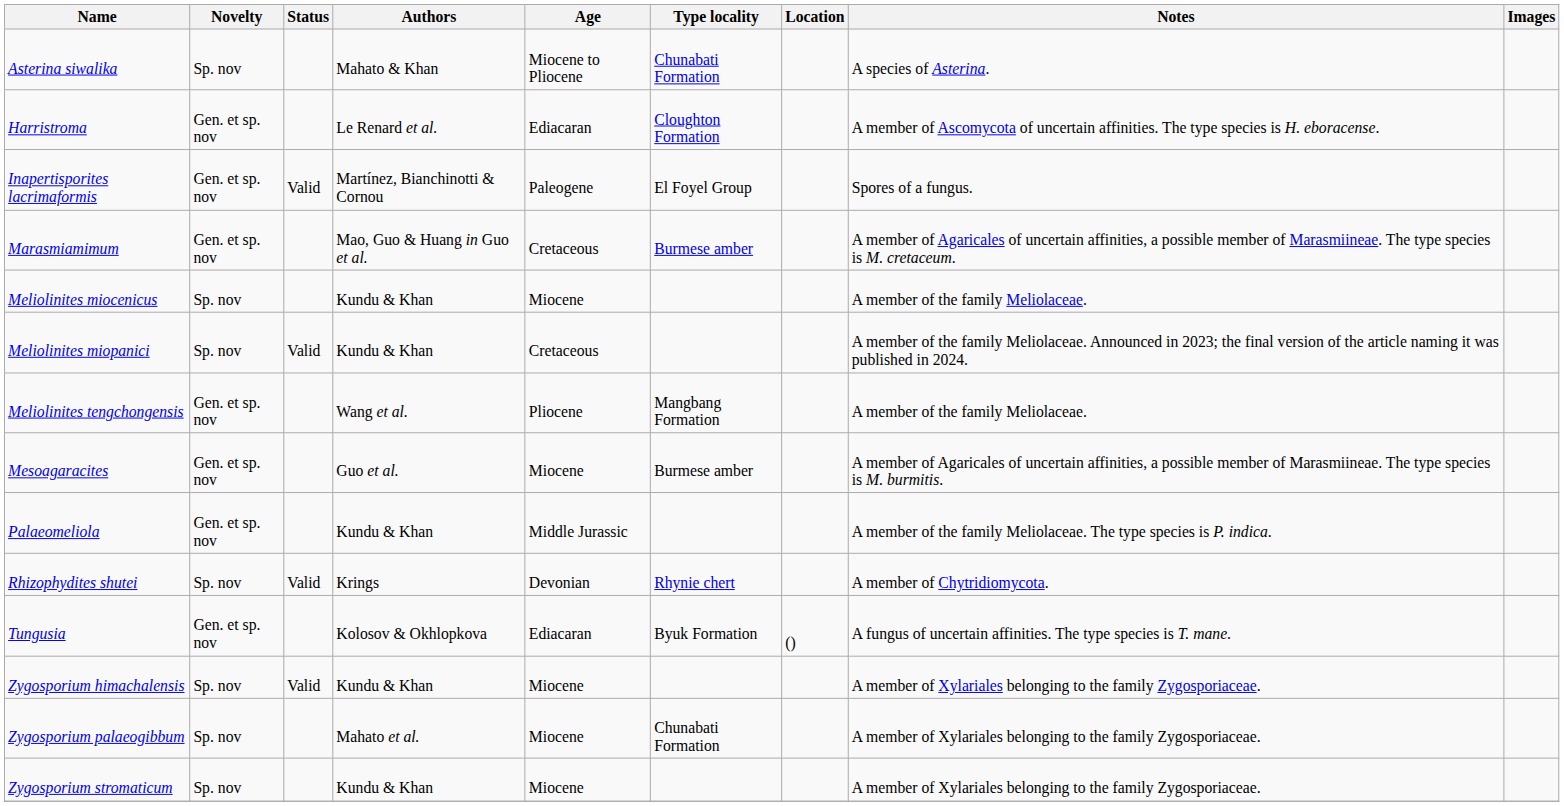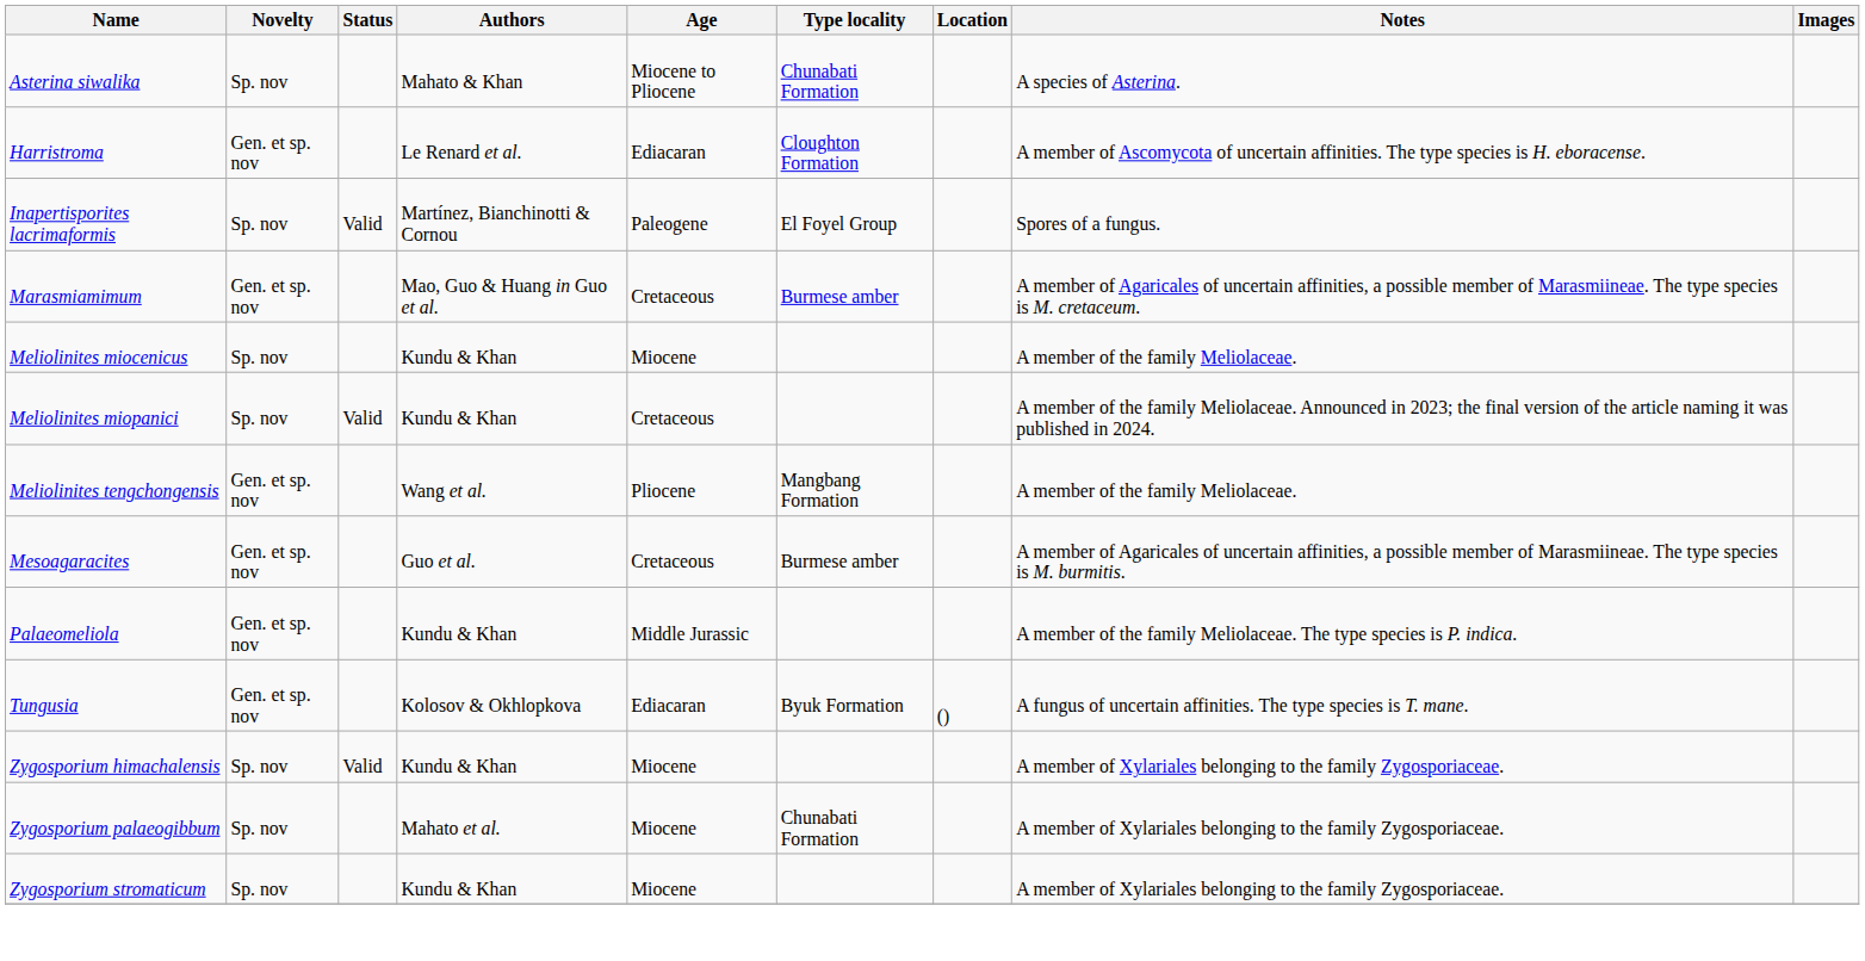 <table class="wikitable sortable" align="center" width="80%">
 <tr>
 <th>Name</th>
 <th>Novelty</th>
 <th>Status</th>
 <th>Authors</th>
 <th>Age</th>
 <th>Type locality</th>
 <th>Location</th>
 <th>Notes</th>
 <th>Images</th>
 </tr>
 <tr>
 <td><br><em><a href='#'>Asterina siwalika</a></em></td>
 <td><br>Sp. nov</td>
 <td></td>
 <td><br>Mahato & Khan</td>
 <td><br>Miocene to Pliocene</td>
 <td><br><a href='#'>Chunabati Formation</a></td>
 <td><br></td>
 <td><br>A species of <em><a href='#'>Asterina</a></em>.</td>
 <td></td>
 </tr>
 <tr>
 <td><br><em><a href='#'>Harristroma</a></em></td>
 <td><br>Gen. et sp. nov</td>
 <td></td>
 <td><br>Le Renard <em>et al.</em></td>
 <td><br>Ediacaran</td>
 <td><br><a href='#'>Cloughton Formation</a></td>
 <td><br></td>
 <td><br>A member of <a href='#'>Ascomycota</a> of uncertain affinities. The type species is <em>H. eboracense</em>.</td>
 <td></td>
 </tr>
 <tr>
 <td><br><em><a href='#'>Inapertisporites lacrimaformis</a></em></td>
-<td><br>Gen. et sp. nov</td>
+<td><br>Sp. nov</td>
 <td><br>Valid</td>
 <td><br>Martínez, Bianchinotti & Cornou</td>
 <td><br>Paleogene</td>
 <td><br>El Foyel Group</td>
 <td><br></td>
 <td><br>Spores of a fungus.</td>
 <td></td>
 </tr>
 <tr>
 <td><br><em><a href='#'>Marasmiamimum</a></em></td>
 <td><br>Gen. et sp. nov</td>
 <td></td>
 <td><br>Mao, Guo & Huang <em>in</em> Guo <em>et al.</em></td>
 <td><br>Cretaceous</td>
 <td><br><a href='#'>Burmese amber</a></td>
 <td><br></td>
 <td><br>A member of <a href='#'>Agaricales</a> of uncertain affinities, a possible member of <a href='#'>Marasmiineae</a>. The type species is <em>M. cretaceum</em>.</td>
 <td></td>
 </tr>
 <tr>
 <td><br><em><a href='#'>Meliolinites miocenicus</a></em></td>
 <td><br>Sp. nov</td>
 <td></td>
 <td><br>Kundu & Khan</td>
 <td><br>Miocene</td>
 <td></td>
 <td><br></td>
 <td><br>A member of the family <a href='#'>Meliolaceae</a>.</td>
 <td></td>
 </tr>
 <tr>
 <td><br><em><a href='#'>Meliolinites miopanici</a></em></td>
 <td><br>Sp. nov</td>
 <td><br>Valid</td>
 <td><br>Kundu & Khan</td>
 <td><br>Cretaceous</td>
 <td></td>
 <td><br></td>
 <td><br>A member of the family Meliolaceae. Announced in 2023; the final version of the article naming it was published in 2024.</td>
 <td></td>
 </tr>
 <tr>
 <td><br><em><a href='#'>Meliolinites tengchongensis</a></em></td>
 <td><br>Gen. et sp. nov</td>
 <td></td>
 <td><br>Wang <em>et al.</em></td>
 <td><br>Pliocene</td>
 <td><br>Mangbang Formation</td>
 <td><br></td>
 <td><br>A member of the family Meliolaceae.</td>
 <td></td>
 </tr>
 <tr>
 <td><br><em><a href='#'>Mesoagaracites</a></em></td>
 <td><br>Gen. et sp. nov</td>
 <td></td>
 <td><br>Guo <em>et al.</em></td>
-<td><br>Miocene</td>
+<td><br>Cretaceous</td>
 <td><br>Burmese amber</td>
 <td><br></td>
 <td><br>A member of Agaricales of uncertain affinities, a possible member of Marasmiineae. The type species is <em>M. burmitis</em>.</td>
 <td></td>
 </tr>
 <tr>
 <td><br><em><a href='#'>Palaeomeliola</a></em></td>
 <td><br>Gen. et sp. nov</td>
 <td></td>
 <td><br>Kundu & Khan</td>
 <td><br>Middle Jurassic</td>
 <td></td>
 <td><br></td>
 <td><br>A member of the family Meliolaceae. The type species is <em>P. indica</em>.</td>
-<td></td>
-</tr>
-<tr>
-<td><br><em><a href='#'>Rhizophydites shutei</a></em></td>
-<td><br>Sp. nov</td>
-<td><br>Valid</td>
-<td><br>Krings</td>
-<td><br>Devonian</td>
-<td><br><a href='#'>Rhynie chert</a></td>
-<td><br></td>
-<td><br>A member of <a href='#'>Chytridiomycota</a>.</td>
 <td></td>
 </tr>
 <tr>
 <td><br><em><a href='#'>Tungusia</a></em></td>
 <td><br>Gen. et sp. nov</td>
 <td></td>
 <td><br>Kolosov & Okhlopkova</td>
 <td><br>Ediacaran</td>
 <td><br>Byuk Formation</td>
 <td><br><br>()</td>
 <td><br>A fungus of uncertain affinities. The type species is <em>T. mane</em>.</td>
 <td></td>
 </tr>
 <tr>
 <td><br><em><a href='#'>Zygosporium himachalensis</a></em></td>
 <td><br>Sp. nov</td>
 <td><br>Valid</td>
 <td><br>Kundu & Khan</td>
 <td><br>Miocene</td>
 <td></td>
 <td><br></td>
 <td><br>A member of <a href='#'>Xylariales</a> belonging to the family <a href='#'>Zygosporiaceae</a>.</td>
 <td></td>
 </tr>
 <tr>
 <td><br><em><a href='#'>Zygosporium palaeogibbum</a></em></td>
 <td><br>Sp. nov</td>
 <td></td>
 <td><br>Mahato <em>et al.</em></td>
 <td><br>Miocene</td>
 <td><br>Chunabati Formation</td>
 <td><br></td>
 <td><br>A member of Xylariales belonging to the family Zygosporiaceae.</td>
 <td></td>
 </tr>
 <tr>
 <td><br><em><a href='#'>Zygosporium stromaticum</a></em></td>
 <td><br>Sp. nov</td>
 <td></td>
 <td><br>Kundu & Khan</td>
 <td><br>Miocene</td>
 <td></td>
 <td><br></td>
 <td><br>A member of Xylariales belonging to the family Zygosporiaceae.</td>
 <td></td>
 </tr>
 <tr>
 </tr>
 </table>
